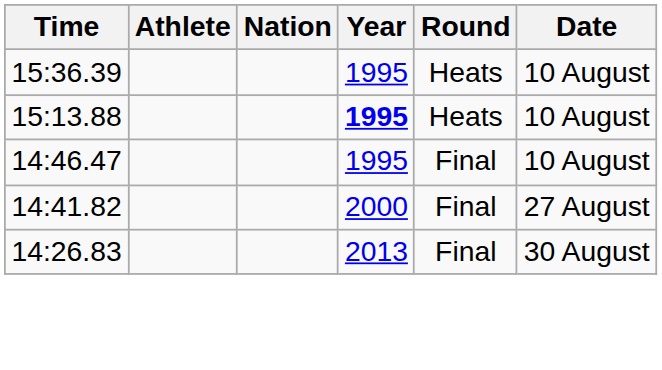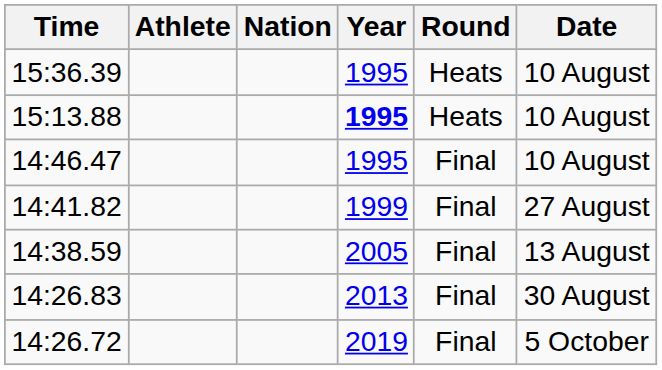 <table class="wikitable sortable" style="text-align:center">
 <tr>
 <th>Time</th>
 <th>Athlete</th>
 <th>Nation</th>
 <th>Year</th>
 <th>Round</th>
 <th>Date</th>
 </tr>
 <tr>
 <td>15:36.39</td>
 <td align=left></td>
 <td align=left></td>
 <td><a href='#'>1995</a></td>
 <td>Heats</td>
 <td>10 August</td>
 </tr>
 <tr>
 <td>15:13.88</td>
 <td align=left></td>
 <td align=left></td>
 <td><strong><a href='#'>1995</a></strong></td>
 <td>Heats</td>
 <td>10 August</td>
 </tr>
 <tr>
 <td>14:46.47</td>
 <td align=left></td>
 <td align=left></td>
 <td><a href='#'>1995</a></td>
 <td>Final</td>
 <td>10 August</td>
 </tr>
 <tr>
 <td>14:41.82</td>
 <td align=left></td>
 <td align=left></td>
-<td><a href='#'>2000</a></td>
+<td><a href='#'>1999</a></td>
 <td>Final</td>
 <td>27 August</td>
+</tr>
+<tr>
+<td>14:38.59</td>
+<td align=left></td>
+<td align=left></td>
+<td><a href='#'>2005</a></td>
+<td>Final</td>
+<td>13 August</td>
 </tr>
 <tr>
 <td>14:26.83</td>
 <td align=left></td>
 <td align-left></td>
 <td><a href='#'>2013</a></td>
 <td>Final</td>
 <td>30 August</td>
 </tr>
+<tr>
+<td>14:26.72</td>
+<td align=left></td>
+<td align=left></td>
+<td><a href='#'>2019</a></td>
+<td>Final</td>
+<td>5 October</td>
+</tr>
 </table>
